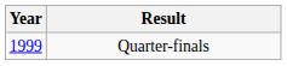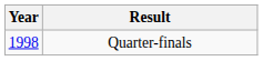 <table class="wikitable" style="text-align: center; font-size:90%">
 <tr>
 <th>Year</th>
 <th style="width:200px">Result</th>
 </tr>
 <tr>
-<td> <a href='#'>1999</a></td>
+<td> <a href='#'>1998</a></td>
 <td>Quarter-finals</td>
 </tr>
 </table>
